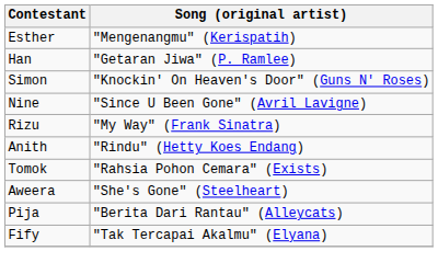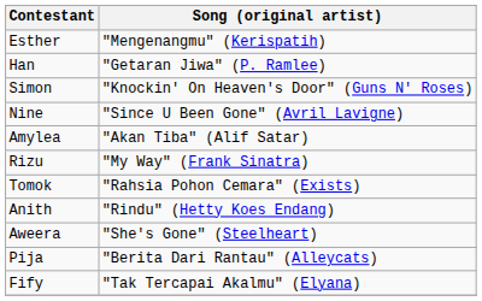 <table class="wikitable" style="font-size:90%;">
 <tr>
 <th>Contestant</th>
 <th>Song (original artist)</th>
 </tr>
 <tr>
 <td>Esther</td>
 <td>"Mengenangmu" (<a href='#'>Kerispatih</a>)</td>
 </tr>
 <tr>
 <td>Han</td>
 <td>"Getaran Jiwa" (<a href='#'>P. Ramlee</a>)</td>
 </tr>
 <tr>
 <td>Simon</td>
 <td>"Knockin' On Heaven's Door" (<a href='#'>Guns N' Roses</a>)</td>
 </tr>
 <tr>
 <td>Nine</td>
 <td>"Since U Been Gone" (<a href='#'>Avril Lavigne</a>)</td>
 </tr>
 <tr>
+<td>Amylea</td>
+<td>"Akan Tiba" (Alif Satar)</td>
+</tr>
+<tr>
 <td>Rizu</td>
 <td>"My Way" (<a href='#'>Frank Sinatra</a>)</td>
 </tr>
 <tr>
+<td>Tomok</td>
+<td>"Rahsia Pohon Cemara" (<a href='#'>Exists</a>)</td>
+</tr>
+<tr>
 <td>Anith</td>
 <td>"Rindu" (<a href='#'>Hetty Koes Endang</a>)</td>
-</tr>
-<tr>
-<td>Tomok</td>
-<td>"Rahsia Pohon Cemara" (<a href='#'>Exists</a>)</td>
 </tr>
 <tr>
 <td>Aweera</td>
 <td>"She's Gone" (<a href='#'>Steelheart</a>)</td>
 </tr>
 <tr>
 <td>Pija</td>
 <td>"Berita Dari Rantau" (<a href='#'>Alleycats</a>)</td>
 </tr>
 <tr>
 <td>Fify</td>
 <td>"Tak Tercapai Akalmu" (<a href='#'>Elyana</a>)</td>
 </tr>
 <tr>
 </tr>
 </table>
